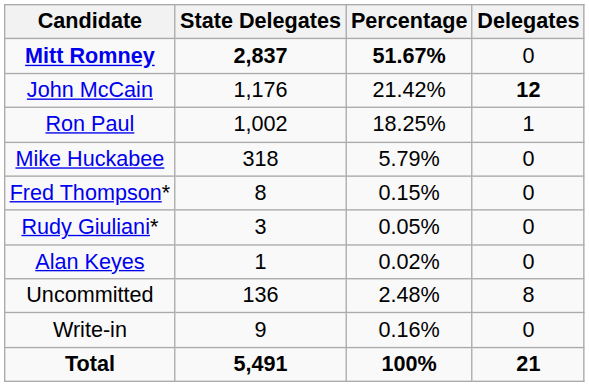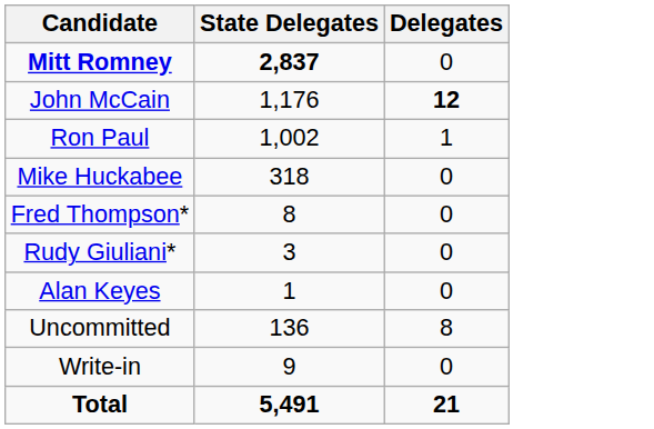 <table class="wikitable" style="text-align:center;">
 <tr>
 <th>Candidate</th>
 <th>State Delegates</th>
-<th>Percentage</th>
 <th>Delegates</th>
 </tr>
 <tr>
 <td><strong><a href='#'>Mitt Romney</a></strong></td>
 <td><strong>2,837</strong></td>
-<td><strong>51.67%</strong></td>
 <td>0</td>
 </tr>
 <tr>
 <td><a href='#'>John McCain</a></td>
 <td>1,176</td>
-<td>21.42%</td>
 <td><strong>12</strong></td>
 </tr>
 <tr>
 <td><a href='#'>Ron Paul</a></td>
 <td>1,002</td>
-<td>18.25%</td>
 <td>1</td>
 </tr>
 <tr>
 <td><a href='#'>Mike Huckabee</a></td>
 <td>318</td>
-<td>5.79%</td>
 <td>0</td>
 </tr>
 <tr>
 <td><a href='#'>Fred Thompson</a>*</td>
 <td>8</td>
-<td>0.15%</td>
 <td>0</td>
 </tr>
 <tr>
 <td><a href='#'>Rudy Giuliani</a>*</td>
 <td>3</td>
-<td>0.05%</td>
 <td>0</td>
 </tr>
 <tr>
 <td><a href='#'>Alan Keyes</a></td>
 <td>1</td>
-<td>0.02%</td>
 <td>0</td>
 </tr>
 <tr>
 <td>Uncommitted</td>
 <td>136</td>
-<td>2.48%</td>
 <td>8</td>
 </tr>
 <tr>
 <td>Write-in</td>
 <td>9</td>
-<td>0.16%</td>
 <td>0</td>
 </tr>
 <tr>
 <td><strong>Total</strong></td>
 <td><strong>5,491</strong></td>
-<td><strong>100%</strong></td>
 <td><strong>21</strong></td>
 </tr>
 </table>
